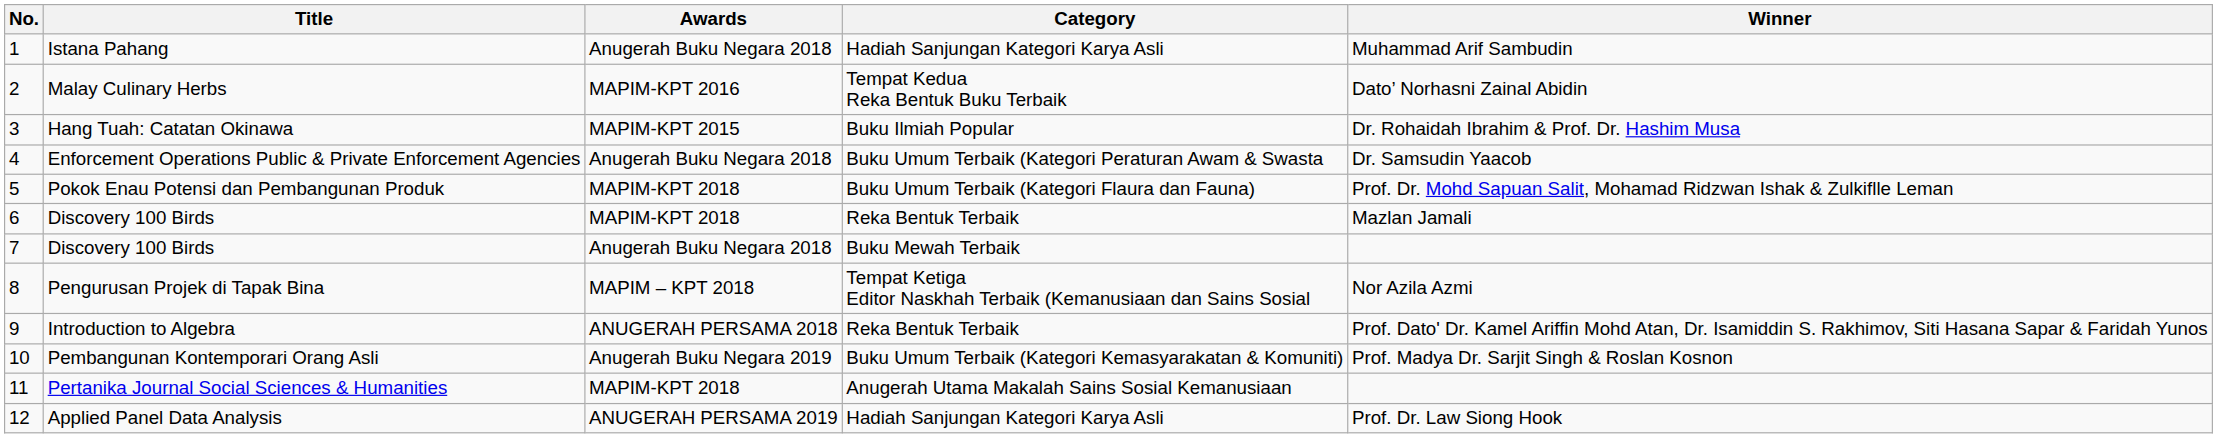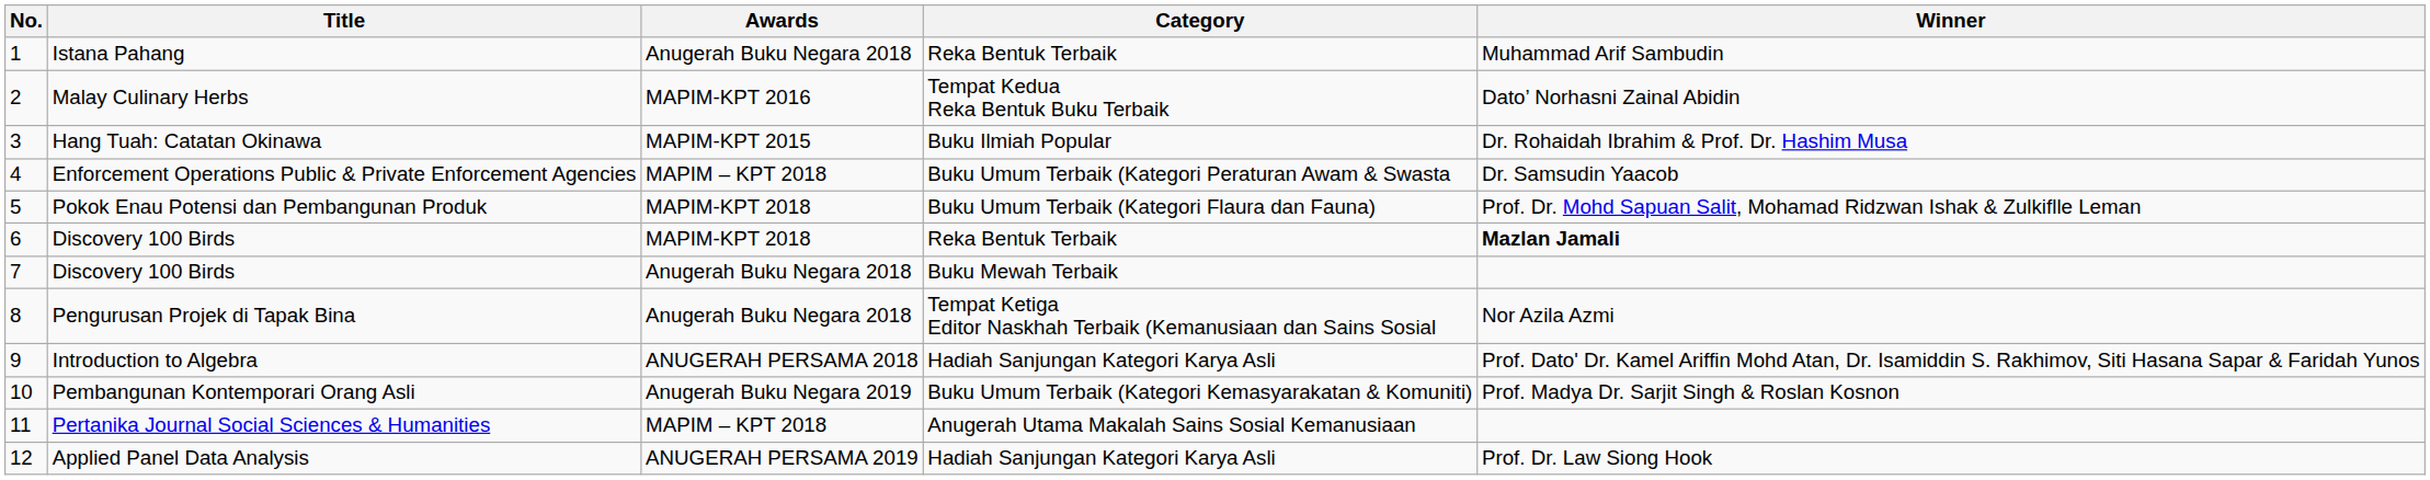 <table class="wikitable">
 <tr>
 <th>No.</th>
 <th>Title</th>
 <th>Awards</th>
 <th>Category</th>
 <th>Winner</th>
 </tr>
 <tr>
 <td>1</td>
 <td>Istana Pahang</td>
 <td>Anugerah Buku Negara 2018</td>
-<td>Hadiah Sanjungan Kategori Karya Asli</td>
+<td>Reka Bentuk Terbaik</td>
 <td>Muhammad Arif Sambudin</td>
 </tr>
 <tr>
 <td>2</td>
 <td>Malay Culinary Herbs</td>
 <td>MAPIM-KPT 2016</td>
 <td>Tempat Kedua<br>Reka Bentuk Buku Terbaik</td>
 <td>Dato’ Norhasni Zainal Abidin</td>
 </tr>
 <tr>
 <td>3</td>
 <td>Hang Tuah: Catatan Okinawa</td>
 <td>MAPIM-KPT 2015</td>
 <td>Buku Ilmiah Popular</td>
 <td>Dr. Rohaidah Ibrahim & Prof. Dr. <a href='#'>Hashim Musa</a></td>
 </tr>
 <tr>
 <td>4</td>
 <td>Enforcement Operations Public & Private Enforcement Agencies</td>
-<td>Anugerah Buku Negara 2018</td>
+<td>MAPIM – KPT 2018</td>
 <td>Buku Umum Terbaik (Kategori Peraturan Awam & Swasta</td>
 <td>Dr. Samsudin Yaacob</td>
 </tr>
 <tr>
 <td>5</td>
 <td>Pokok Enau Potensi dan Pembangunan Produk</td>
 <td>MAPIM-KPT 2018</td>
 <td>Buku Umum Terbaik (Kategori Flaura dan Fauna)</td>
 <td>Prof. Dr. <a href='#'>Mohd Sapuan Salit</a>, Mohamad Ridzwan Ishak & Zulkiflle Leman</td>
 </tr>
 <tr>
 <td>6</td>
 <td>Discovery 100 Birds</td>
 <td>MAPIM-KPT 2018</td>
 <td>Reka Bentuk Terbaik</td>
-<td>Mazlan Jamali</td>
+<td><strong>Mazlan Jamali</strong></td>
 </tr>
 <tr>
 <td>7</td>
 <td>Discovery 100 Birds</td>
 <td>Anugerah Buku Negara 2018</td>
 <td>Buku Mewah Terbaik</td>
 <td></td>
 </tr>
 <tr>
 <td>8</td>
 <td>Pengurusan Projek di Tapak Bina</td>
-<td>MAPIM – KPT 2018</td>
+<td>Anugerah Buku Negara 2018</td>
 <td>Tempat Ketiga<br>Editor Naskhah Terbaik (Kemanusiaan dan Sains Sosial</td>
 <td>Nor Azila Azmi</td>
 </tr>
 <tr>
 <td>9</td>
 <td>Introduction to Algebra</td>
 <td>ANUGERAH PERSAMA 2018</td>
-<td>Reka Bentuk Terbaik</td>
+<td>Hadiah Sanjungan Kategori Karya Asli</td>
 <td>Prof. Dato' Dr. Kamel Ariffin Mohd Atan, Dr. Isamiddin S. Rakhimov, Siti Hasana Sapar & Faridah Yunos</td>
 </tr>
 <tr>
 <td>10</td>
 <td>Pembangunan Kontemporari Orang Asli</td>
 <td>Anugerah Buku Negara 2019</td>
 <td>Buku Umum Terbaik (Kategori Kemasyarakatan & Komuniti)</td>
 <td>Prof. Madya Dr. Sarjit Singh & Roslan Kosnon</td>
 </tr>
 <tr>
 <td>11</td>
 <td><a href='#'>Pertanika Journal Social Sciences & Humanities</a></td>
-<td>MAPIM-KPT 2018</td>
+<td>MAPIM – KPT 2018</td>
 <td>Anugerah Utama Makalah Sains Sosial Kemanusiaan</td>
 <td></td>
 </tr>
 <tr>
 <td>12</td>
 <td>Applied Panel Data Analysis</td>
 <td>ANUGERAH PERSAMA 2019</td>
 <td>Hadiah Sanjungan Kategori Karya Asli</td>
 <td>Prof. Dr. Law Siong Hook</td>
 </tr>
 </table>
